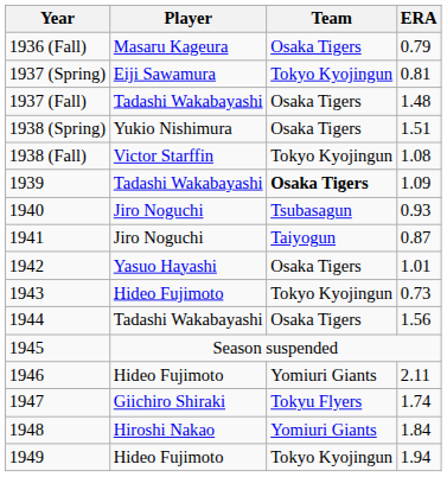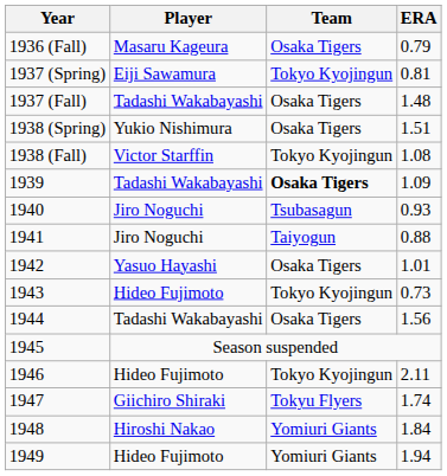 <table class="wikitable">
 <tr>
 <th align="center">Year</th>
 <th align="center">Player</th>
 <th align="center">Team</th>
 <th align="center">ERA</th>
 </tr>
 <tr>
 <td>1936 (Fall)</td>
 <td><a href='#'>Masaru Kageura</a></td>
 <td><a href='#'>Osaka Tigers</a></td>
 <td>0.79</td>
 </tr>
 <tr>
 <td>1937 (Spring)</td>
 <td><a href='#'>Eiji Sawamura</a></td>
 <td><a href='#'>Tokyo Kyojingun</a></td>
 <td>0.81</td>
 </tr>
 <tr>
 <td>1937 (Fall)</td>
 <td><a href='#'>Tadashi Wakabayashi</a></td>
 <td>Osaka Tigers</td>
 <td>1.48</td>
 </tr>
 <tr>
 <td>1938 (Spring)</td>
 <td>Yukio Nishimura</td>
 <td>Osaka Tigers</td>
 <td>1.51</td>
 </tr>
 <tr>
 <td>1938 (Fall)</td>
 <td><a href='#'>Victor Starffin</a></td>
 <td>Tokyo Kyojingun</td>
 <td>1.08</td>
 </tr>
 <tr>
 <td>1939</td>
 <td><a href='#'>Tadashi Wakabayashi</a></td>
 <td><strong>Osaka Tigers</strong></td>
 <td>1.09</td>
 </tr>
 <tr>
 <td>1940</td>
 <td><a href='#'>Jiro Noguchi</a></td>
 <td><a href='#'>Tsubasagun</a></td>
 <td>0.93</td>
 </tr>
 <tr>
 <td>1941</td>
 <td>Jiro Noguchi</td>
 <td><a href='#'>Taiyogun</a></td>
-<td>0.87</td>
+<td>0.88</td>
 </tr>
 <tr>
 <td>1942</td>
 <td><a href='#'>Yasuo Hayashi</a></td>
 <td>Osaka Tigers</td>
 <td>1.01</td>
 </tr>
 <tr>
 <td>1943</td>
 <td><a href='#'>Hideo Fujimoto</a></td>
 <td>Tokyo Kyojingun</td>
 <td>0.73</td>
 </tr>
 <tr>
 <td>1944</td>
 <td>Tadashi Wakabayashi</td>
 <td>Osaka Tigers</td>
 <td>1.56</td>
 </tr>
 <tr>
 <td>1945</td>
 <td colspan="3" align="center">Season suspended</td>
 </tr>
 <tr>
 <td>1946</td>
 <td>Hideo Fujimoto</td>
-<td>Yomiuri Giants</td>
+<td>Tokyo Kyojingun</td>
 <td>2.11</td>
 </tr>
 <tr>
 <td>1947</td>
 <td><a href='#'>Giichiro Shiraki</a></td>
 <td><a href='#'>Tokyu Flyers</a></td>
 <td>1.74</td>
 </tr>
 <tr>
 <td>1948</td>
 <td><a href='#'>Hiroshi Nakao</a></td>
 <td><a href='#'>Yomiuri Giants</a></td>
 <td>1.84</td>
 </tr>
 <tr>
 <td>1949</td>
 <td>Hideo Fujimoto</td>
-<td>Tokyo Kyojingun</td>
+<td>Yomiuri Giants</td>
 <td>1.94</td>
 </tr>
 </table>
